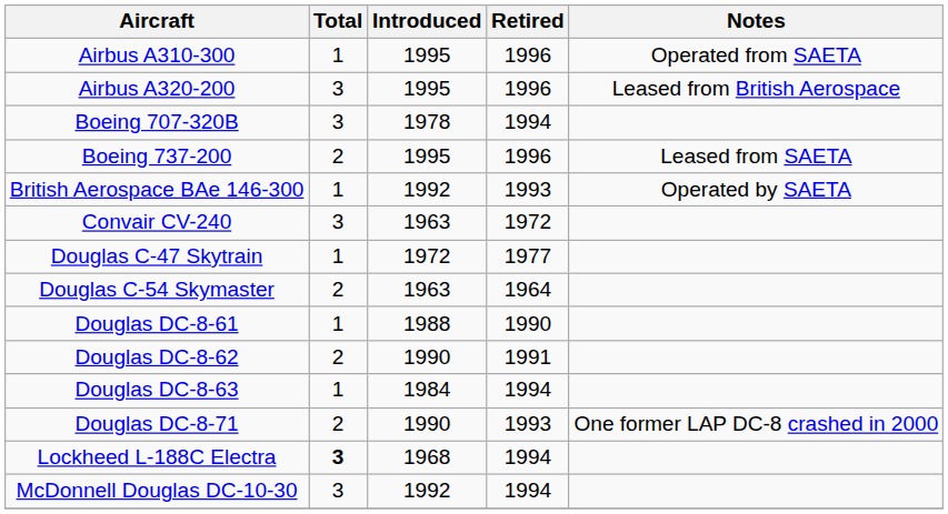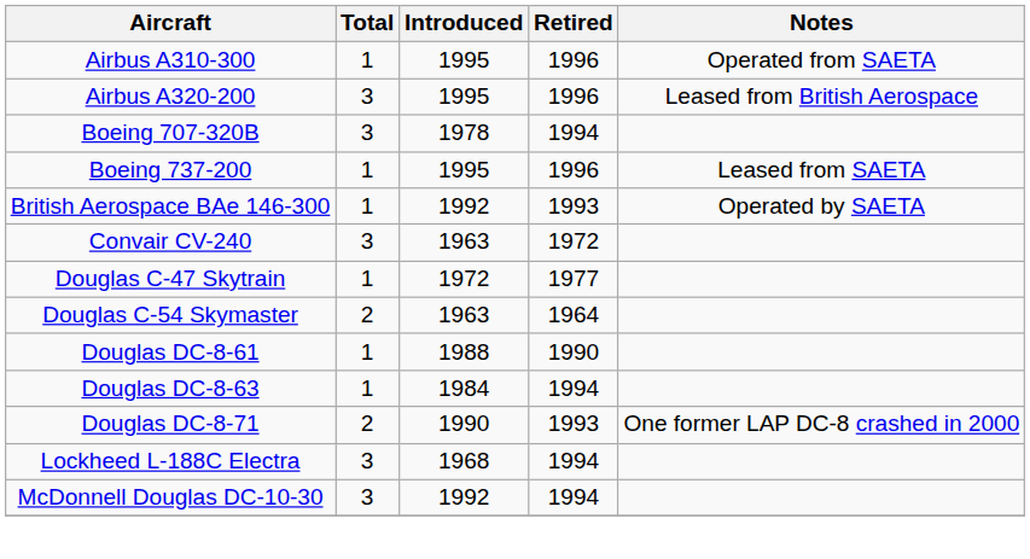 <table class="wikitable" style="margin:0.5em auto; text-align:center">
 <tr>
 <th>Aircraft</th>
 <th>Total</th>
 <th>Introduced</th>
 <th>Retired</th>
 <th>Notes</th>
 </tr>
 <tr>
 <td><a href='#'>Airbus A310-300</a></td>
 <td>1</td>
 <td>1995</td>
 <td>1996</td>
 <td>Operated from <a href='#'>SAETA</a></td>
 </tr>
 <tr>
 <td><a href='#'>Airbus A320-200</a></td>
 <td>3</td>
 <td>1995</td>
 <td>1996</td>
 <td>Leased from <a href='#'>British Aerospace</a></td>
 </tr>
 <tr>
 <td><a href='#'>Boeing 707-320B</a></td>
 <td>3</td>
 <td>1978</td>
 <td>1994</td>
 <td></td>
 </tr>
 <tr>
 <td><a href='#'>Boeing 737-200</a></td>
-<td>2</td>
+<td>1</td>
 <td>1995</td>
 <td>1996</td>
 <td>Leased from <a href='#'>SAETA</a></td>
 </tr>
 <tr>
 <td><a href='#'>British Aerospace BAe 146-300</a></td>
 <td>1</td>
 <td>1992</td>
 <td>1993</td>
 <td>Operated by <a href='#'>SAETA</a></td>
 </tr>
 <tr>
 <td><a href='#'>Convair CV-240</a></td>
 <td>3</td>
 <td>1963</td>
 <td>1972</td>
 <td></td>
 </tr>
 <tr>
 <td><a href='#'>Douglas C-47 Skytrain</a></td>
 <td>1</td>
 <td>1972</td>
 <td>1977</td>
 <td></td>
 </tr>
 <tr>
 <td><a href='#'>Douglas C-54 Skymaster</a></td>
 <td>2</td>
 <td>1963</td>
 <td>1964</td>
 <td></td>
 </tr>
 <tr>
 <td><a href='#'>Douglas DC-8-61</a></td>
 <td>1</td>
 <td>1988</td>
 <td>1990</td>
 <td></td>
 </tr>
 <tr>
-<td><a href='#'>Douglas DC-8-62</a></td>
-<td>2</td>
-<td>1990</td>
-<td>1991</td>
-<td></td>
-</tr>
-<tr>
 <td><a href='#'>Douglas DC-8-63</a></td>
 <td>1</td>
 <td>1984</td>
 <td>1994</td>
 <td></td>
 </tr>
 <tr>
 <td><a href='#'>Douglas DC-8-71</a></td>
 <td>2</td>
 <td>1990</td>
 <td>1993</td>
 <td>One former LAP DC-8 <a href='#'>crashed in 2000</a></td>
 </tr>
 <tr>
 <td><a href='#'>Lockheed L-188C Electra</a></td>
-<td><strong>3</strong></td>
+<td>3</td>
 <td>1968</td>
 <td>1994</td>
 <td></td>
 </tr>
 <tr>
 <td><a href='#'>McDonnell Douglas DC-10-30</a></td>
 <td>3</td>
 <td>1992</td>
 <td>1994</td>
 <td></td>
 </tr>
 <tr>
 </tr>
 </table>
